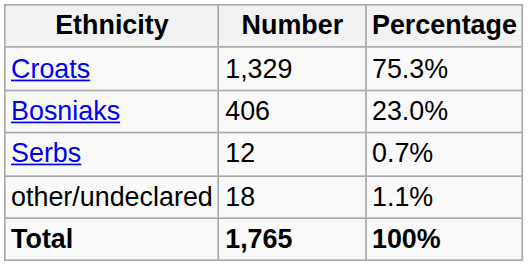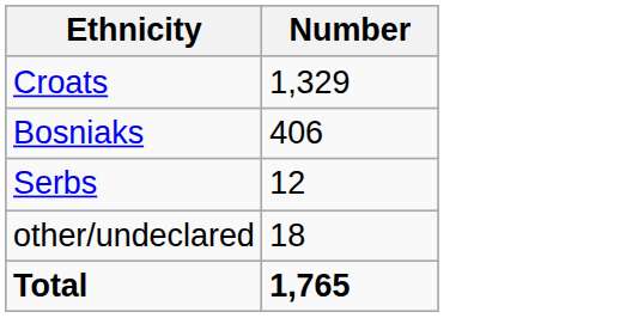 <table class="wikitable">
 <tr>
 <th width="100px">Ethnicity</th>
 <th width="80px">Number</th>
-<th width="80px">Percentage</th>
 </tr>
 <tr>
 <td><a href='#'>Croats</a></td>
 <td>1,329</td>
-<td>75.3%</td>
 </tr>
 <tr>
 <td><a href='#'>Bosniaks</a></td>
 <td>406</td>
-<td>23.0%</td>
 </tr>
 <tr>
 <td><a href='#'>Serbs</a></td>
 <td>12</td>
-<td>0.7%</td>
 </tr>
 <tr>
 <td>other/undeclared</td>
 <td>18</td>
-<td>1.1%</td>
 </tr>
 <tr>
 <td><strong>Total</strong></td>
 <td><strong>1,765</strong></td>
-<td><strong>100%</strong></td>
 </tr>
 </table>
